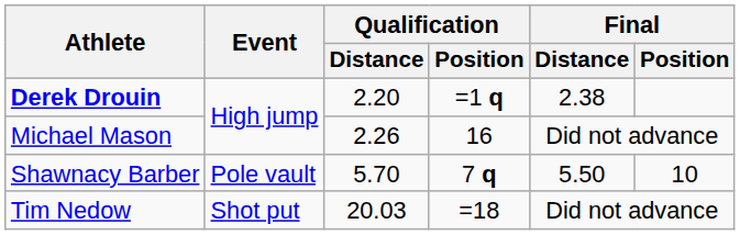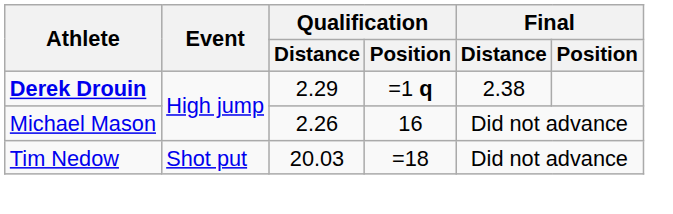 <table class=wikitable style="font-size:90%">
 <tr>
 <th rowspan="2">Athlete</th>
 <th rowspan="2">Event</th>
 <th colspan="2">Qualification</th>
 <th colspan="2">Final</th>
 </tr>
 <tr style="font-size:95%">
 <th>Distance</th>
 <th>Position</th>
 <th>Distance</th>
 <th>Position</th>
 </tr>
 <tr align=center>
 <td align=left><strong><a href='#'>Derek Drouin</a></strong></td>
 <td align=left rowspan=2><a href='#'>High jump</a></td>
-<td>2.20</td>
+<td>2.29</td>
 <td>=1 <strong>q</strong></td>
 <td>2.38</td>
 <td></td>
 </tr>
 <tr align=center>
 <td align=left><a href='#'>Michael Mason</a></td>
 <td>2.26</td>
 <td>16</td>
 <td colspan=2>Did not advance</td>
 </tr>
 <tr align=center>
-<td align=left><a href='#'>Shawnacy Barber</a></td>
-<td align=left><a href='#'>Pole vault</a></td>
-<td>5.70</td>
-<td>7 <strong>q</strong></td>
-<td>5.50</td>
-<td>10</td>
-</tr>
-<tr align=center>
 <td align=left><a href='#'>Tim Nedow</a></td>
 <td align=left><a href='#'>Shot put</a></td>
 <td>20.03</td>
 <td>=18</td>
 <td colspan=2>Did not advance</td>
 </tr>
 </table>
